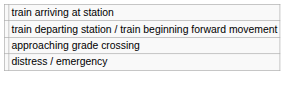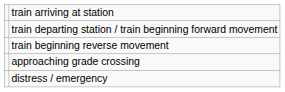 <table class=wikitable>
 <tr>
 <td></td>
 <td>train arriving at station</td>
 </tr>
 <tr>
 <td></td>
 <td>train departing station / train beginning forward movement</td>
 </tr>
 <tr>
 <td></td>
+<td>train beginning reverse movement</td>
+</tr>
+<tr>
+<td></td>
 <td>approaching grade crossing</td>
 </tr>
 <tr>
 <td></td>
 <td>distress / emergency</td>
 </tr>
 </table>
